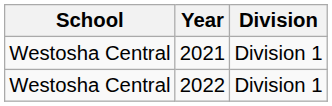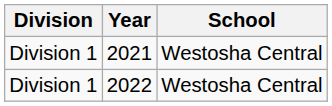 <table class="wikitable">
 <tr>
+<th>Division</th>
+<th>Year</th>
 <th>School</th>
-<th>Year</th>
-<th>Division</th>
 </tr>
 <tr>
+<td>Division 1</td>
+<td>2021</td>
 <td>Westosha Central</td>
-<td>2021</td>
-<td>Division 1</td>
 </tr>
 <tr>
+<td>Division 1</td>
+<td>2022</td>
 <td>Westosha Central</td>
-<td>2022</td>
-<td>Division 1</td>
 </tr>
 </table>
